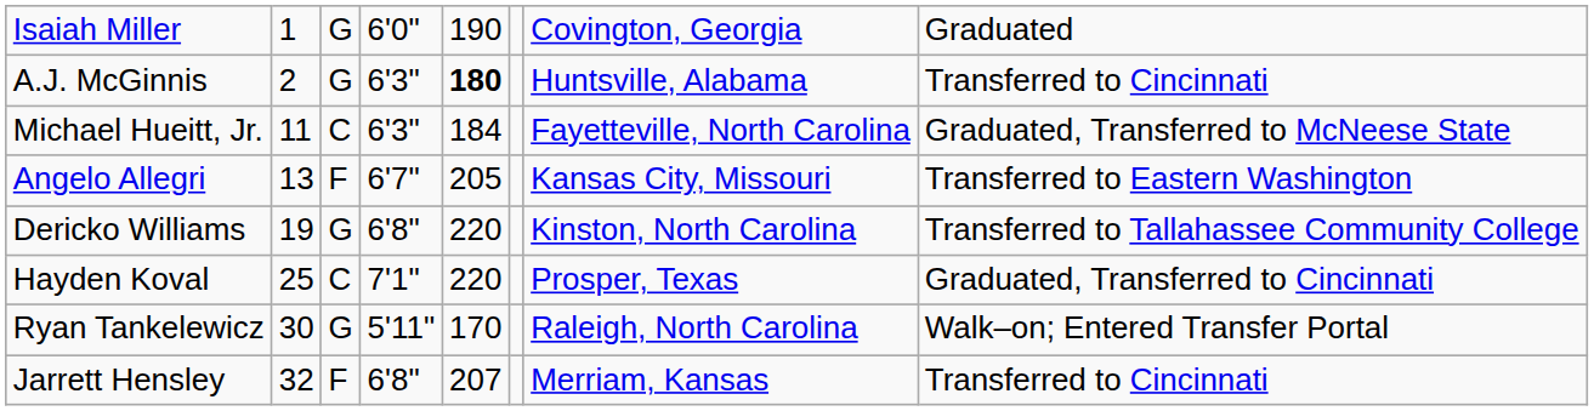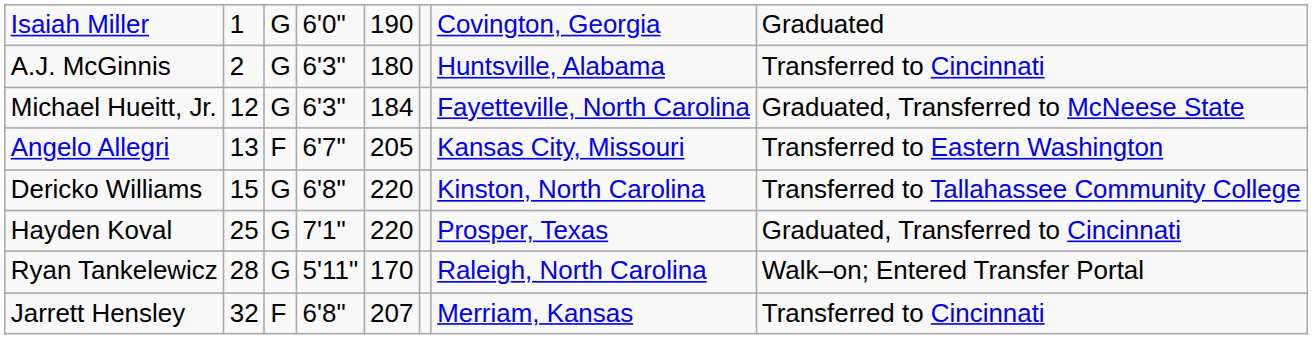 <table class="wikitable sortable" border="1">
 <tr>
 <td><a href='#'>Isaiah Miller</a></td>
 <td>1</td>
 <td>G</td>
 <td>6'0"</td>
 <td>190</td>
 <td></td>
 <td><a href='#'>Covington, Georgia</a></td>
 <td>Graduated</td>
 </tr>
 <tr>
 <td>A.J. McGinnis</td>
 <td>2</td>
 <td>G</td>
 <td>6'3"</td>
-<td><strong>180</strong></td>
+<td>180</td>
 <td></td>
 <td><a href='#'>Huntsville, Alabama</a></td>
 <td>Transferred to <a href='#'>Cincinnati</a></td>
 </tr>
 <tr>
 <td>Michael Hueitt, Jr.</td>
-<td>11</td>
-<td>C</td>
+<td>12</td>
+<td>G</td>
 <td>6'3"</td>
 <td>184</td>
 <td></td>
 <td><a href='#'>Fayetteville, North Carolina</a></td>
 <td>Graduated, Transferred to <a href='#'>McNeese State</a></td>
 </tr>
 <tr>
 <td><a href='#'>Angelo Allegri</a></td>
 <td>13</td>
 <td>F</td>
 <td>6'7"</td>
 <td>205</td>
 <td></td>
 <td><a href='#'>Kansas City, Missouri</a></td>
 <td>Transferred to <a href='#'>Eastern Washington</a></td>
 </tr>
 <tr>
 <td>Dericko Williams</td>
-<td>19</td>
+<td>15</td>
 <td>G</td>
 <td>6'8"</td>
 <td>220</td>
 <td></td>
 <td><a href='#'>Kinston, North Carolina</a></td>
 <td>Transferred to <a href='#'>Tallahassee Community College</a></td>
 </tr>
 <tr>
 <td>Hayden Koval</td>
 <td>25</td>
-<td>C</td>
+<td>G</td>
 <td>7'1"</td>
 <td>220</td>
 <td></td>
 <td><a href='#'>Prosper, Texas</a></td>
 <td>Graduated, Transferred to <a href='#'>Cincinnati</a></td>
 </tr>
 <tr>
 <td>Ryan Tankelewicz</td>
-<td>30</td>
+<td>28</td>
 <td>G</td>
 <td>5'11"</td>
 <td>170</td>
 <td></td>
 <td><a href='#'>Raleigh, North Carolina</a></td>
 <td>Walk–on; Entered Transfer Portal</td>
 </tr>
 <tr>
 <td>Jarrett Hensley</td>
 <td>32</td>
 <td>F</td>
 <td>6'8"</td>
 <td>207</td>
 <td></td>
 <td><a href='#'>Merriam, Kansas</a></td>
 <td>Transferred to <a href='#'>Cincinnati</a></td>
 </tr>
 </table>
